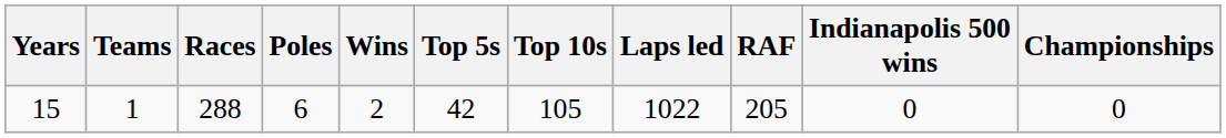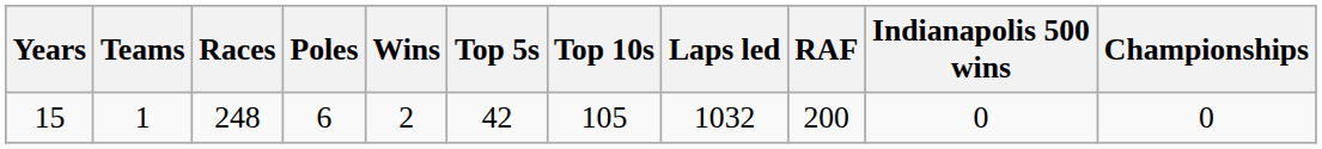 <table class="wikitable" style="text-align:center; font-size:95%">
 <tr>
 <th>Years</th>
 <th>Teams</th>
 <th>Races</th>
 <th>Poles</th>
 <th>Wins</th>
 <th>Top 5s</th>
 <th>Top 10s</th>
 <th>Laps led</th>
 <th>RAF</th>
 <th>Indianapolis 500<br>wins</th>
 <th>Championships</th>
 </tr>
 <tr>
 <td>15</td>
 <td>1</td>
-<td>288</td>
+<td>248</td>
 <td>6</td>
 <td>2</td>
 <td>42</td>
 <td>105</td>
-<td>1022</td>
-<td>205</td>
+<td>1032</td>
+<td>200</td>
 <td>0</td>
 <td>0</td>
 </tr>
 </table>
